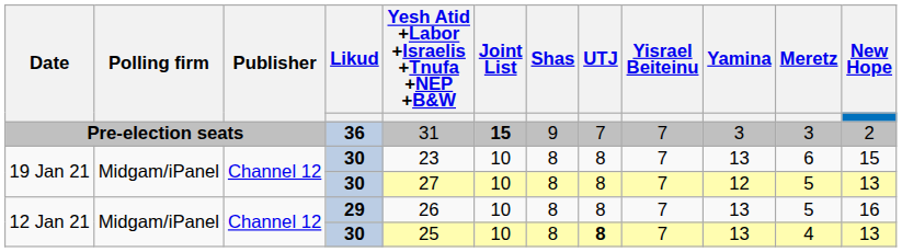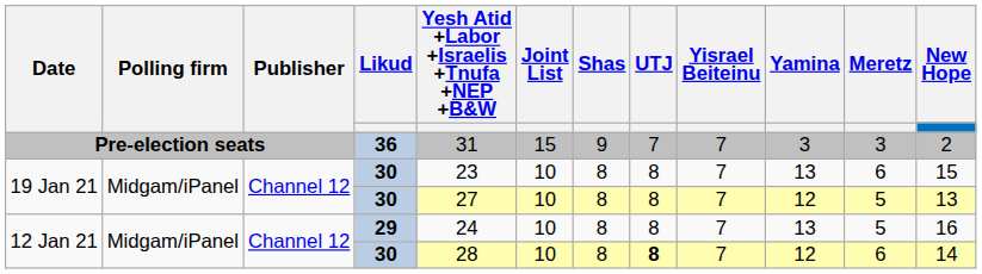 <table class="wikitable sortable" style=text-align:center;font-size:90%;line-height:13px>
 <tr>
 <th rowspan=2>Date</th>
 <th rowspan=2>Polling firm</th>
 <th rowspan=2>Publisher</th>
 <th><a href='#'>Likud</a></th>
 <th><a href='#'>Yesh Atid</a><br>+<a href='#'>Labor</a><br>+<a href='#'>Israelis</a><br>+<a href='#'>Tnufa</a><br>+<a href='#'>NEP</a><br>+<a href='#'>B&W</a></th>
 <th><a href='#'>Joint<br>List</a></th>
 <th><a href='#'>Shas</a></th>
 <th><a href='#'>UTJ</a></th>
 <th><a href='#'>Yisrael<br>Beiteinu</a></th>
 <th><a href='#'>Yamina</a></th>
 <th><a href='#'>Meretz</a></th>
 <th><a href='#'>New<br>Hope</a></th>
 </tr>
 <tr>
 <th style=background:></th>
 <th style=background:></th>
 <th style=background:></th>
 <th style=background:></th>
 <th style=background:></th>
 <th style=background:></th>
 <th style=background:></th>
 <th style=background:></th>
 <th style=background:#0071BD></th>
 </tr>
 <tr style=background:silver>
 <td colspan=3><strong>Pre-election seats</strong></td>
 <td style=background:#BBCDE4><strong>36</strong>	</td>
 <td>31					</td>
-<td><strong>15					</strong></td>
+<td>15					</td>
 <td>9					</td>
 <td>7					</td>
 <td>7					</td>
 <td>3					</td>
 <td>3					</td>
 <td>2					</td>
 </tr>
 <tr>
 <td rowspan=2 data-sort-value=2021-01-19>19 Jan 21</td>
 <td rowspan=2>Midgam/iPanel</td>
 <td rowspan=2><a href='#'>Channel 12</a></td>
 <td style=background:#BBCDE4><strong>30</strong>	</td>
 <td>23					</td>
 <td>10					</td>
 <td>8					</td>
 <td>8					</td>
 <td>7					</td>
 <td>13					</td>
 <td>6					</td>
 <td>15					</td>
 </tr>
 <tr style=background:#fffdb0>
 <td style=background:#BBCDE4><strong>30</strong>	</td>
 <td>27					</td>
 <td>10					</td>
 <td>8					</td>
 <td>8					</td>
 <td>7					</td>
 <td>12					</td>
 <td>5					</td>
 <td>13					</td>
 </tr>
 <tr>
 <td rowspan=2 data-sort-value=2021-01-12>12 Jan 21</td>
 <td rowspan=2>Midgam/iPanel</td>
 <td rowspan=2><a href='#'>Channel 12</a></td>
 <td style=background:#BBCDE4><strong>29</strong>	</td>
-<td>26					</td>
+<td>24					</td>
 <td>10					</td>
 <td>8					</td>
 <td>8					</td>
 <td>7					</td>
 <td>13					</td>
 <td>5					</td>
 <td>16					</td>
 </tr>
 <tr style=background:#fffdb0>
 <td style=background:#BBCDE4><strong>30</strong>	</td>
-<td>25					</td>
+<td>28					</td>
 <td>10					</td>
 <td>8					</td>
 <td><strong>8					</strong></td>
 <td>7					</td>
-<td>13					</td>
-<td>4					</td>
-<td>13					</td>
+<td>12					</td>
+<td>6					</td>
+<td>14					</td>
 </tr>
 </table>
